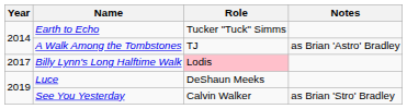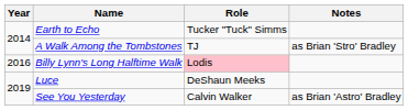 <table class="wikitable">
 <tr>
 <th>Year</th>
 <th>Name</th>
 <th>Role</th>
 <th>Notes</th>
 </tr>
 <tr>
 <td rowspan=2>2014</td>
 <td><em><a href='#'>Earth to Echo</a></em></td>
 <td>Tucker "Tuck" Simms</td>
 <td></td>
 </tr>
 <tr>
 <td><em><a href='#'>A Walk Among the Tombstones</a></em></td>
 <td>TJ</td>
-<td>as Brian 'Astro' Bradley</td>
+<td>as Brian 'Stro' Bradley</td>
 </tr>
 <tr>
-<td>2017</td>
+<td>2016</td>
 <td><em><a href='#'>Billy Lynn's Long Halftime Walk</a></em></td>
 <td style="background: pink;">Lodis</td>
 <td></td>
 </tr>
 <tr>
 <td rowspan=2>2019</td>
 <td><em><a href='#'>Luce</a></em></td>
 <td>DeShaun Meeks</td>
 <td></td>
 </tr>
 <tr>
 <td><em><a href='#'>See You Yesterday</a></em></td>
 <td>Calvin Walker</td>
-<td>as Brian 'Stro' Bradley</td>
+<td>as Brian 'Astro' Bradley</td>
 </tr>
 </table>
